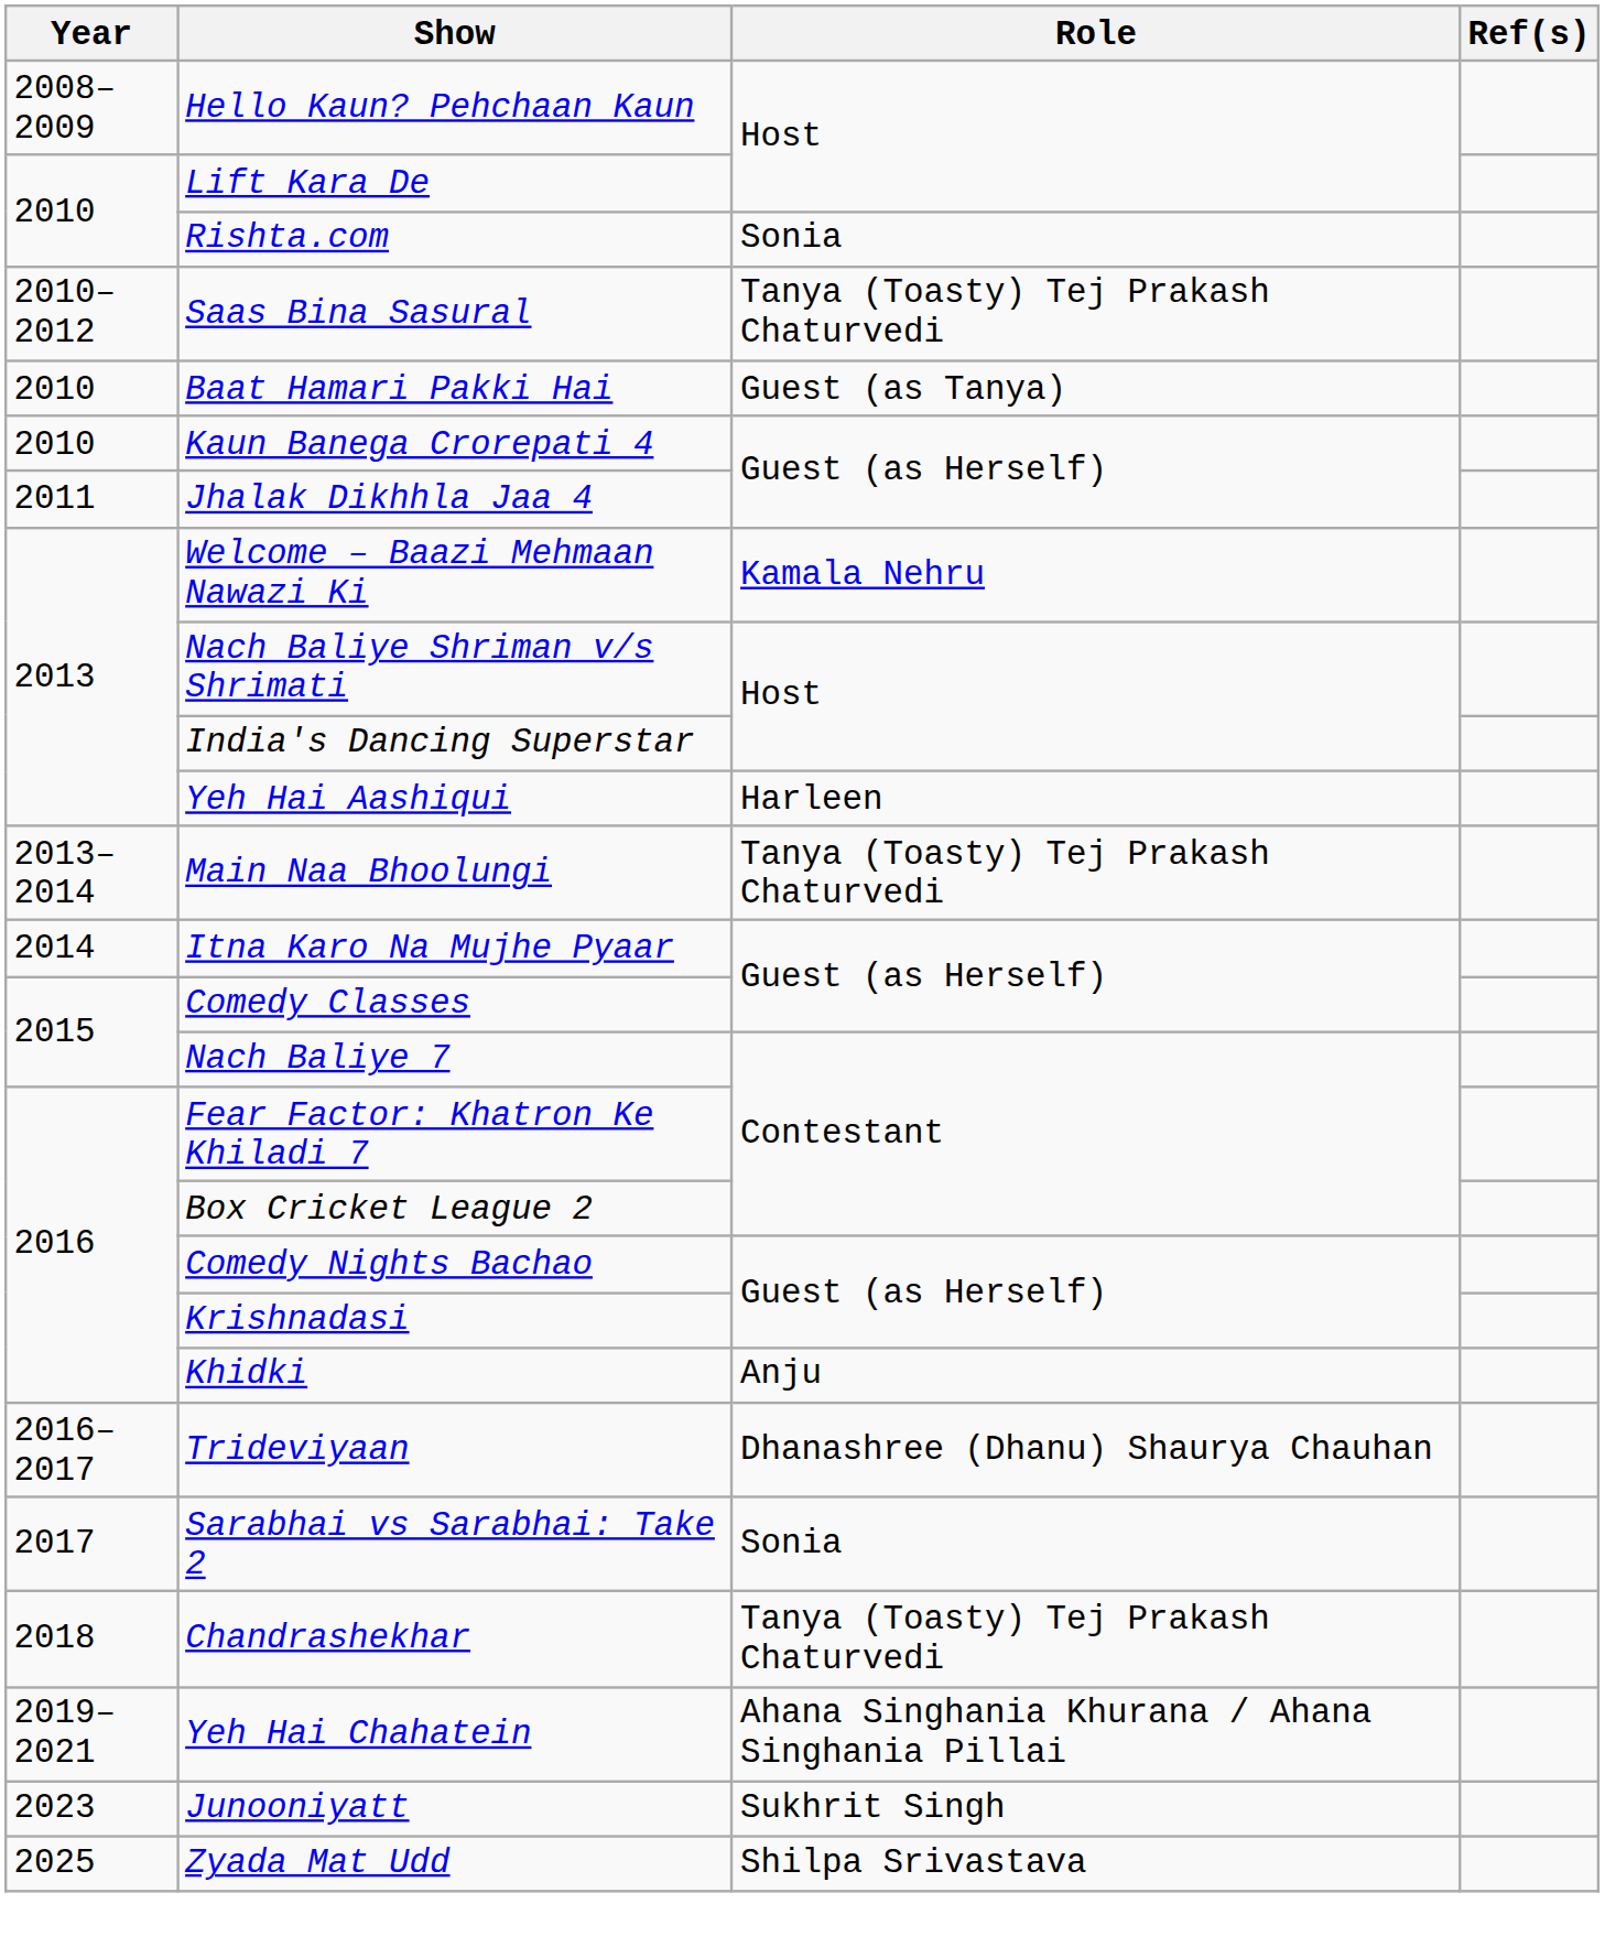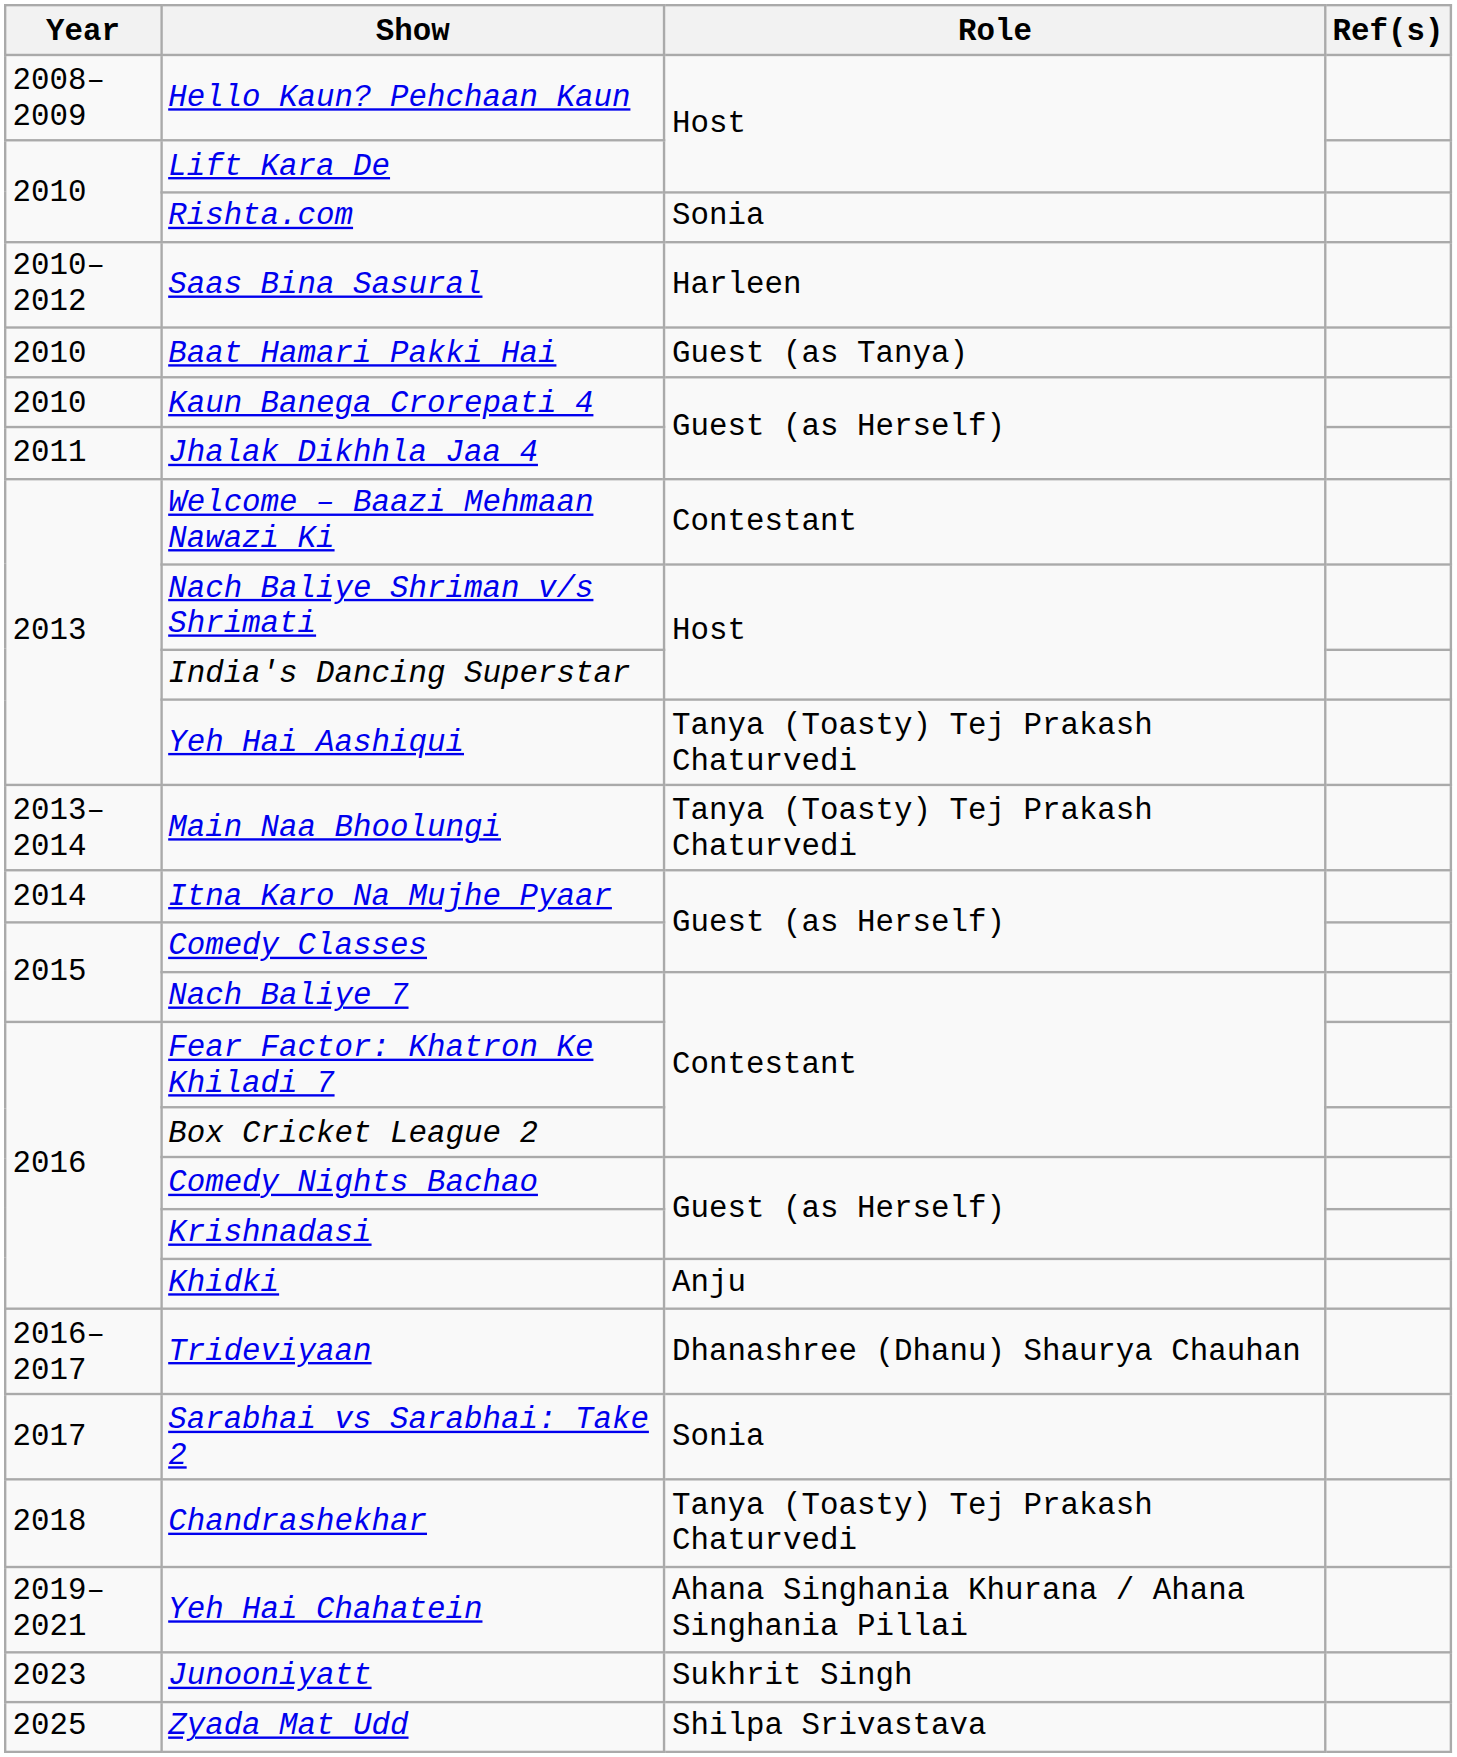 <table class="wikitable">
 <tr>
 <th>Year</th>
 <th>Show</th>
 <th>Role</th>
 <th>Ref(s)</th>
 </tr>
 <tr>
 <td>2008–2009</td>
 <td><em><a href='#'>Hello Kaun? Pehchaan Kaun</a></em></td>
 <td rowspan="2">Host</td>
 <td style="text-align:center;"></td>
 </tr>
 <tr>
 <td rowspan="2">2010</td>
 <td><em><a href='#'>Lift Kara De</a></em></td>
 <td style="text-align:center;"></td>
 </tr>
 <tr>
 <td><em><a href='#'>Rishta.com</a></em></td>
 <td>Sonia</td>
 <td style="text-align:center;"></td>
 </tr>
 <tr>
 <td>2010–2012</td>
 <td><em><a href='#'>Saas Bina Sasural</a></em></td>
-<td>Tanya (Toasty) Tej Prakash Chaturvedi</td>
+<td>Harleen</td>
 <td style="text-align:center;"></td>
 </tr>
 <tr>
 <td>2010</td>
 <td><em><a href='#'>Baat Hamari Pakki Hai</a></em></td>
 <td>Guest (as Tanya)</td>
 <td style="text-align:center;"></td>
 </tr>
 <tr>
 <td>2010</td>
 <td><em><a href='#'>Kaun Banega Crorepati 4</a></em></td>
 <td rowspan="2">Guest (as Herself)</td>
 <td style="text-align:center;"></td>
 </tr>
 <tr>
 <td>2011</td>
 <td><em><a href='#'>Jhalak Dikhhla Jaa 4</a></em></td>
 <td style="text-align:center;"></td>
 </tr>
 <tr>
 <td rowspan="4">2013</td>
 <td><em><a href='#'>Welcome – Baazi Mehmaan Nawazi Ki</a></em></td>
-<td><a href='#'>Kamala Nehru</a></td>
+<td>Contestant</td>
 <td style="text-align:center;"></td>
 </tr>
 <tr>
 <td><em><a href='#'>Nach Baliye Shriman v/s Shrimati</a></em></td>
 <td rowspan="2">Host</td>
 <td style="text-align:center;"></td>
 </tr>
 <tr>
 <td><em>India's Dancing Superstar</em></td>
 <td style="text-align:center;"></td>
 </tr>
 <tr>
 <td><em><a href='#'>Yeh Hai Aashiqui</a></em></td>
-<td>Harleen</td>
+<td>Tanya (Toasty) Tej Prakash Chaturvedi</td>
 <td style="text-align:center;"></td>
 </tr>
 <tr>
 <td>2013–2014</td>
 <td><em><a href='#'>Main Naa Bhoolungi</a></em></td>
 <td>Tanya (Toasty) Tej Prakash Chaturvedi</td>
 <td style="text-align:center;"></td>
 </tr>
 <tr>
 <td>2014</td>
 <td><em><a href='#'>Itna Karo Na Mujhe Pyaar</a></em></td>
 <td rowspan="2">Guest (as Herself)</td>
 <td style="text-align:center;"></td>
 </tr>
 <tr>
 <td rowspan="2">2015</td>
 <td><em><a href='#'>Comedy Classes</a></em></td>
 <td style="text-align:center;"></td>
 </tr>
 <tr>
 <td><em><a href='#'>Nach Baliye 7</a></em></td>
 <td rowspan="3">Contestant</td>
 <td style="text-align:center;"></td>
 </tr>
 <tr>
 <td rowspan="5">2016</td>
 <td><em><a href='#'>Fear Factor: Khatron Ke Khiladi 7</a></em></td>
 <td style="text-align:center;"></td>
 </tr>
 <tr>
 <td><em>Box Cricket League 2</em></td>
 <td style="text-align:center;"></td>
 </tr>
 <tr>
 <td><em><a href='#'>Comedy Nights Bachao</a></em></td>
 <td rowspan="2">Guest (as Herself)</td>
 <td style="text-align:center;"></td>
 </tr>
 <tr>
 <td><em><a href='#'>Krishnadasi</a></em></td>
 <td style="text-align:center;"></td>
 </tr>
 <tr>
 <td><em><a href='#'>Khidki</a></em></td>
 <td>Anju</td>
 <td style="text-align:center;"></td>
 </tr>
 <tr>
 <td>2016–2017</td>
 <td><em><a href='#'>Trideviyaan</a></em></td>
 <td>Dhanashree (Dhanu) Shaurya Chauhan</td>
 <td style="text-align:center;"></td>
 </tr>
 <tr>
 <td>2017</td>
 <td><em><a href='#'>Sarabhai vs Sarabhai: Take 2</a></em></td>
 <td>Sonia</td>
 <td style="text-align:center;"></td>
 </tr>
 <tr>
 <td>2018</td>
 <td><em><a href='#'>Chandrashekhar</a></em></td>
 <td>Tanya (Toasty) Tej Prakash Chaturvedi</td>
 <td style="text-align:center;"></td>
 </tr>
 <tr>
 <td>2019–2021</td>
 <td><em><a href='#'>Yeh Hai Chahatein</a></em></td>
 <td>Ahana Singhania Khurana / Ahana Singhania Pillai</td>
 <td style="text-align:center;"></td>
 </tr>
 <tr>
 <td>2023</td>
 <td><em><a href='#'>Junooniyatt</a></em></td>
 <td>Sukhrit Singh</td>
 <td style="text-align:center;"></td>
 </tr>
 <tr>
 <td>2025</td>
 <td><em><a href='#'>Zyada Mat Udd</a></em></td>
 <td>Shilpa Srivastava</td>
 <td style="text-align:center;"></td>
 </tr>
 </table>
